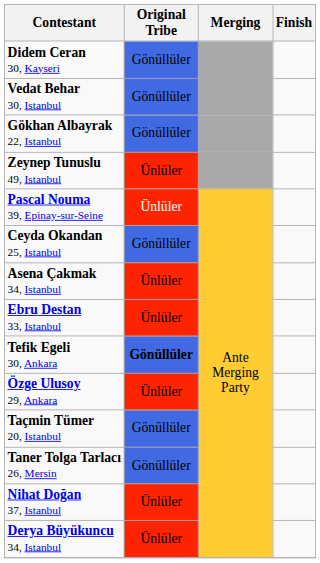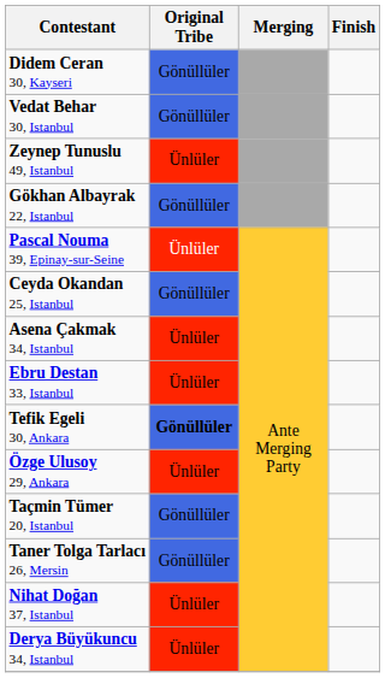 <table class="wikitable sortable mw-collapsible mw-collapsed" style="text-align:center">
 <tr>
 <th>Contestant</th>
 <th width=80>Original Tribe</th>
 <th width=80>Merging</th>
 <th>Finish</th>
 </tr>
 <tr>
 <td align="left"><strong>Didem Ceran</strong><br><small>30, <a href='#'>Kayseri</a></small></td>
 <td bgcolor="#4169E1" align=center><span>Gönüllüler</span></td>
 <td bgcolor="darkgray"></td>
 <td></td>
 </tr>
 <tr>
 <td align="left"><strong>Vedat Behar</strong><br><small>30, <a href='#'>Istanbul</a></small></td>
 <td bgcolor="#4169E1" align=center><span>Gönüllüler</span></td>
 <td bgcolor="darkgray"></td>
 <td></td>
 </tr>
 <tr>
-<td align="left"><strong>Gökhan Albayrak</strong><br><small>22, <a href='#'>Istanbul</a></small></td>
-<td bgcolor="#4169E1" align=center><span>Gönüllüler</span></td>
+<td align="left"><strong>Zeynep Tunuslu</strong><br><small>49, <a href='#'>Istanbul</a></small></td>
+<td bgcolor="#FF2400" align=center><span>Ünlüler</span></td>
 <td bgcolor="darkgray"></td>
 <td></td>
 </tr>
 <tr>
-<td align="left"><strong>Zeynep Tunuslu</strong><br><small>49, <a href='#'>Istanbul</a></small></td>
-<td bgcolor="#FF2400" align=center><span>Ünlüler</span></td>
+<td align="left"><strong>Gökhan Albayrak</strong><br><small>22, <a href='#'>Istanbul</a></small></td>
+<td bgcolor="#4169E1" align=center><span>Gönüllüler</span></td>
 <td bgcolor="darkgray"></td>
 <td></td>
 </tr>
 <tr>
 <td align="left"><strong><a href='#'>Pascal Nouma</a></strong><br><small>39, <a href='#'>Epinay-sur-Seine</a></small></td>
 <td style="background:#FF2400; color:white;" align=center>Ünlüler</td>
 <td style="background:#FFCC33" rowspan=10>Ante Merging Party</td>
 <td></td>
 </tr>
 <tr>
 <td align="left"><strong>Ceyda Okandan</strong><br><small>25, <a href='#'>Istanbul</a></small></td>
 <td bgcolor="#4169E1" align=center><span>Gönüllüler</span></td>
 <td></td>
 </tr>
 <tr>
 <td align="left"><strong>Asena Çakmak</strong><br><small>34, <a href='#'>Istanbul</a></small></td>
 <td bgcolor="#FF2400" align=center><span>Ünlüler</span></td>
 <td></td>
 </tr>
 <tr>
 <td align="left"><strong><a href='#'>Ebru Destan</a></strong><br><small>33, <a href='#'>Istanbul</a></small></td>
 <td bgcolor="#FF2400" align=center><span>Ünlüler</span></td>
 <td></td>
 </tr>
 <tr>
 <td align="left"><strong>Tefik Egeli</strong><br><small>30, <a href='#'>Ankara</a></small></td>
 <td bgcolor="#4169E1" align=center><strong><span>Gönüllüler</span></strong></td>
 <td></td>
 </tr>
 <tr>
 <td align="left"><strong><a href='#'>Özge Ulusoy</a></strong><br><small>29, <a href='#'>Ankara</a></small></td>
 <td bgcolor="#FF2400" align=center><span>Ünlüler</span></td>
 <td></td>
 </tr>
 <tr>
 <td align="left"><strong>Taçmin Tümer</strong><br><small>20, <a href='#'>Istanbul</a></small></td>
 <td bgcolor="#4169E1" align=center><span>Gönüllüler</span></td>
 <td></td>
 </tr>
 <tr>
 <td align="left"><strong>Taner Tolga Tarlacı</strong><br><small>26, <a href='#'>Mersin</a></small></td>
 <td bgcolor="#4169E1" align=center><span>Gönüllüler</span></td>
 <td></td>
 </tr>
 <tr>
 <td align="left"><strong><a href='#'>Nihat Doğan</a></strong><br><small>37, <a href='#'>Istanbul</a></small></td>
 <td bgcolor="#FF2400" align=center><span>Ünlüler</span></td>
 <td></td>
 </tr>
 <tr>
 <td align="left"><strong><a href='#'>Derya Büyükuncu</a></strong><br><small>34, <a href='#'>Istanbul</a></small></td>
 <td bgcolor="#FF2400" align=center><span>Ünlüler</span></td>
 <td></td>
 </tr>
 <tr>
 </tr>
 </table>
